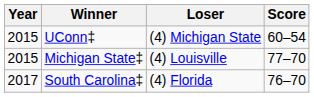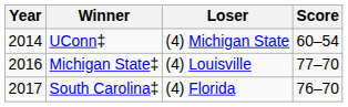 <table class="wikitable">
 <tr>
 <th>Year</th>
 <th>Winner</th>
 <th>Loser</th>
 <th>Score</th>
 </tr>
 <tr>
-<td>2015</td>
+<td>2014</td>
 <td><a href='#'>UConn</a>‡</td>
 <td>(4) <a href='#'>Michigan State</a></td>
 <td>60–54</td>
 </tr>
 <tr>
-<td>2015</td>
+<td>2016</td>
 <td><a href='#'>Michigan State</a>‡</td>
 <td>(4) <a href='#'>Louisville</a></td>
 <td>77–70</td>
 </tr>
 <tr>
 <td>2017</td>
 <td><a href='#'>South Carolina</a>‡</td>
 <td>(4) <a href='#'>Florida</a></td>
 <td>76–70</td>
 </tr>
 </table>
